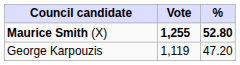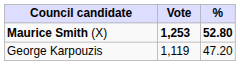 <table class="wikitable">
 <tr>
 <th style="background:#ddf; width:200px;">Council candidate</th>
 <th style="background:#ddf; width:50px;">Vote</th>
 <th style="background:#ddf; width:30px;">%</th>
 </tr>
 <tr>
 <td><strong>Maurice Smith</strong> (X)</td>
-<td><strong>1,255</strong></td>
+<td><strong>1,253</strong></td>
 <td><strong>52.80</strong></td>
 </tr>
 <tr>
 <td>George Karpouzis</td>
 <td>1,119</td>
 <td>47.20</td>
 </tr>
 </table>
